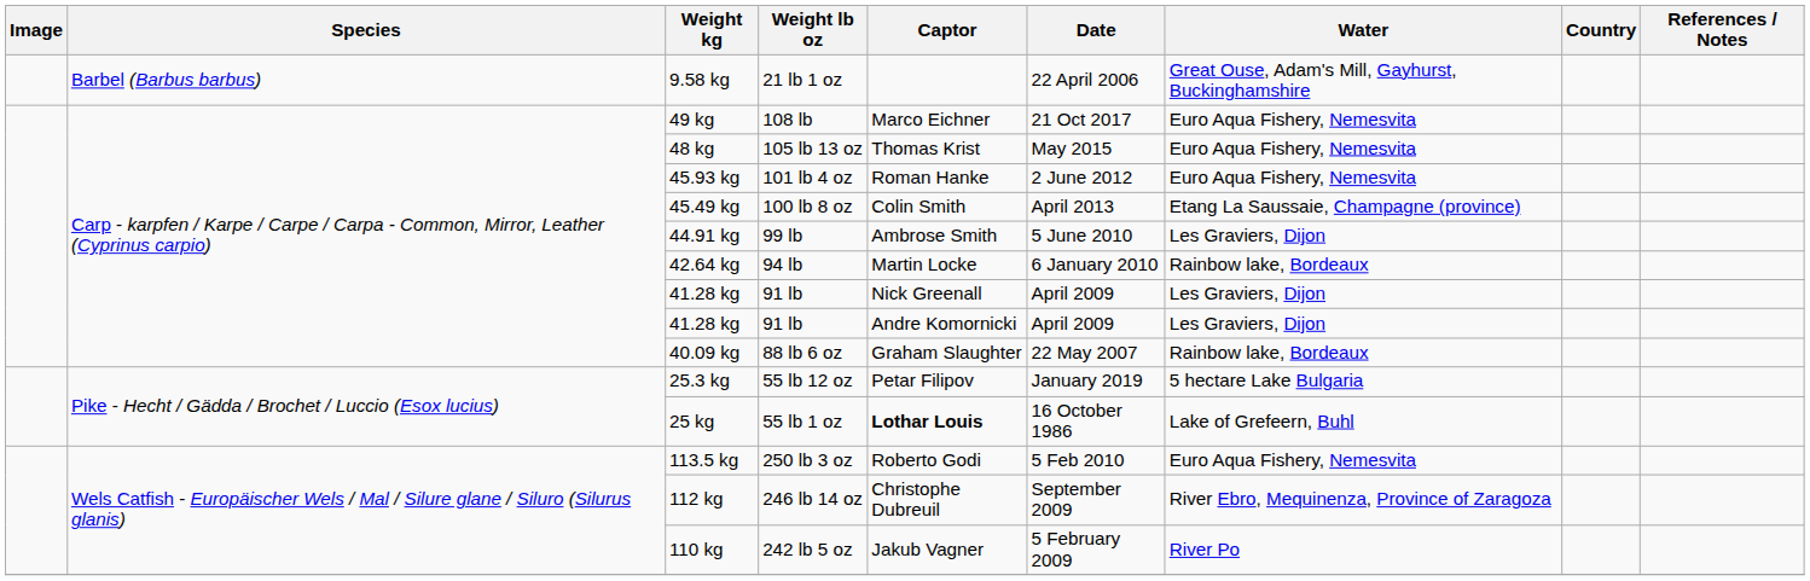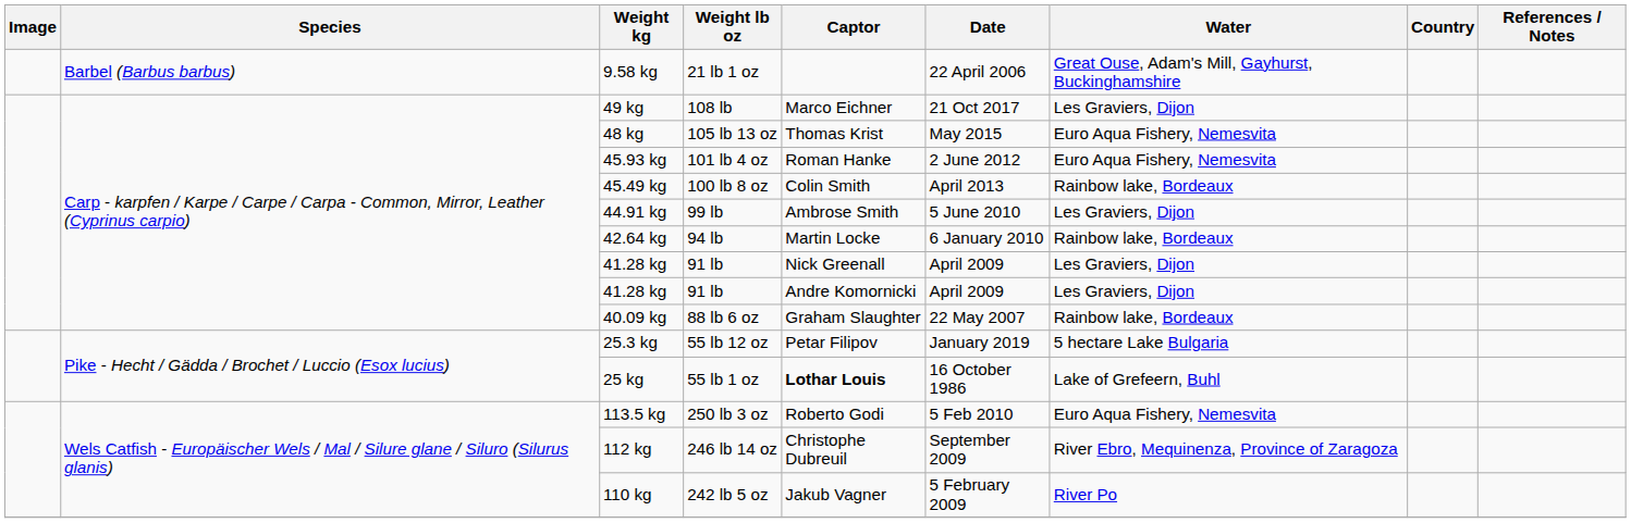 <table class="wikitable" border="1">
 <tr>
 <th>Image</th>
 <th>Species</th>
 <th>Weight kg</th>
 <th>Weight lb oz</th>
 <th>Captor</th>
 <th>Date</th>
 <th>Water</th>
 <th>Country</th>
 <th>References / Notes</th>
 </tr>
 <tr>
 <td rowspan="1"></td>
 <td rowspan="1"><a href='#'>Barbel</a> <em>(<a href='#'>Barbus barbus</a>)</em></td>
 <td>9.58 kg</td>
 <td>21 lb 1 oz</td>
 <td></td>
 <td>22 April 2006</td>
 <td><a href='#'>Great Ouse</a>, Adam's Mill, <a href='#'>Gayhurst</a>, <a href='#'>Buckinghamshire</a></td>
 <td></td>
 <td></td>
 </tr>
 <tr>
 <td rowspan="9"></td>
 <td rowspan="9"><a href='#'>Carp</a>  - <em>karpfen / Karpe / Carpe / Carpa - Common, Mirror, Leather</em>   <em>(<a href='#'>Cyprinus carpio</a>)</em></td>
 <td>49 kg</td>
 <td>108 lb</td>
 <td>Marco Eichner </td>
 <td>21 Oct 2017</td>
-<td>Euro Aqua Fishery, <a href='#'>Nemesvita</a></td>
+<td>Les Graviers, <a href='#'>Dijon</a></td>
 <td></td>
 <td></td>
 </tr>
 <tr>
 <td>48 kg</td>
 <td>105 lb 13 oz</td>
 <td>Thomas Krist </td>
 <td>May 2015</td>
 <td>Euro Aqua Fishery, <a href='#'>Nemesvita</a></td>
 <td></td>
 <td></td>
 </tr>
 <tr>
 <td>45.93 kg</td>
 <td>101 lb 4 oz</td>
 <td>Roman Hanke </td>
 <td>2 June 2012</td>
 <td>Euro Aqua Fishery, <a href='#'>Nemesvita</a></td>
 <td></td>
 <td></td>
 </tr>
 <tr>
 <td>45.49 kg</td>
 <td>100 lb 8 oz</td>
 <td>Colin Smith </td>
 <td>April 2013</td>
-<td>Etang La Saussaie, <a href='#'>Champagne (province)</a></td>
+<td>Rainbow lake, <a href='#'>Bordeaux</a></td>
 <td></td>
 <td></td>
 </tr>
 <tr>
 <td>44.91 kg</td>
 <td>99 lb</td>
 <td>Ambrose Smith </td>
 <td>5 June 2010</td>
 <td>Les Graviers, <a href='#'>Dijon</a></td>
 <td></td>
 <td></td>
 </tr>
 <tr>
 <td>42.64 kg</td>
 <td>94 lb</td>
 <td>Martin Locke </td>
 <td>6 January 2010</td>
 <td>Rainbow lake, <a href='#'>Bordeaux</a></td>
 <td></td>
 <td></td>
 </tr>
 <tr>
 <td>41.28 kg</td>
 <td>91 lb</td>
 <td>Nick Greenall </td>
 <td>April 2009</td>
 <td>Les Graviers, <a href='#'>Dijon</a></td>
 <td></td>
 <td></td>
 </tr>
 <tr>
 <td>41.28 kg</td>
 <td>91 lb</td>
 <td>Andre Komornicki </td>
 <td>April 2009</td>
 <td>Les Graviers, <a href='#'>Dijon</a></td>
 <td></td>
 <td></td>
 </tr>
 <tr>
 <td>40.09 kg</td>
 <td>88 lb 6 oz</td>
 <td>Graham Slaughter </td>
 <td>22 May 2007</td>
 <td>Rainbow lake, <a href='#'>Bordeaux</a></td>
 <td></td>
 <td></td>
 </tr>
 <tr>
 <td rowspan="2"></td>
 <td rowspan="2"><a href='#'>Pike</a>  - <em> Hecht / Gädda / Brochet / Luccio</em>  <em>(<a href='#'>Esox lucius</a>)</em></td>
 <td>25.3 kg</td>
 <td>55 lb 12 oz</td>
 <td>Petar Filipov</td>
 <td>January 2019</td>
 <td>5 hectare Lake <a href='#'>Bulgaria</a></td>
 <td></td>
 <td></td>
 </tr>
 <tr>
 <td>25 kg</td>
 <td>55 lb 1 oz</td>
 <td><strong>Lothar Louis</strong></td>
 <td>16 October 1986</td>
 <td>Lake of Grefeern, <a href='#'>Buhl</a></td>
 <td></td>
 <td></td>
 </tr>
 <tr>
 <td rowspan="3"></td>
 <td rowspan="3"><a href='#'>Wels Catfish</a> - <em><a href='#'>Europäischer Wels</a> / <a href='#'>Mal</a> / <a href='#'>Silure glane</a> / <a href='#'>Siluro</a></em>  <em>(<a href='#'>Silurus glanis</a>)</em></td>
 <td>113.5 kg</td>
 <td>250 lb 3 oz</td>
 <td>Roberto Godi</td>
 <td>5 Feb 2010</td>
 <td>Euro Aqua Fishery, <a href='#'>Nemesvita</a></td>
 <td></td>
 <td></td>
 </tr>
 <tr>
 <td>112 kg</td>
 <td>246 lb 14 oz</td>
 <td>Christophe Dubreuil </td>
 <td>September 2009</td>
 <td>River <a href='#'>Ebro</a>, <a href='#'>Mequinenza</a>, <a href='#'>Province of Zaragoza</a></td>
 <td></td>
 <td></td>
 </tr>
 <tr>
 <td>110 kg</td>
 <td>242 lb 5 oz</td>
 <td>Jakub Vagner </td>
 <td>5 February 2009</td>
 <td><a href='#'>River Po</a></td>
 <td></td>
 <td></td>
 </tr>
 <tr>
 </tr>
 </table>
